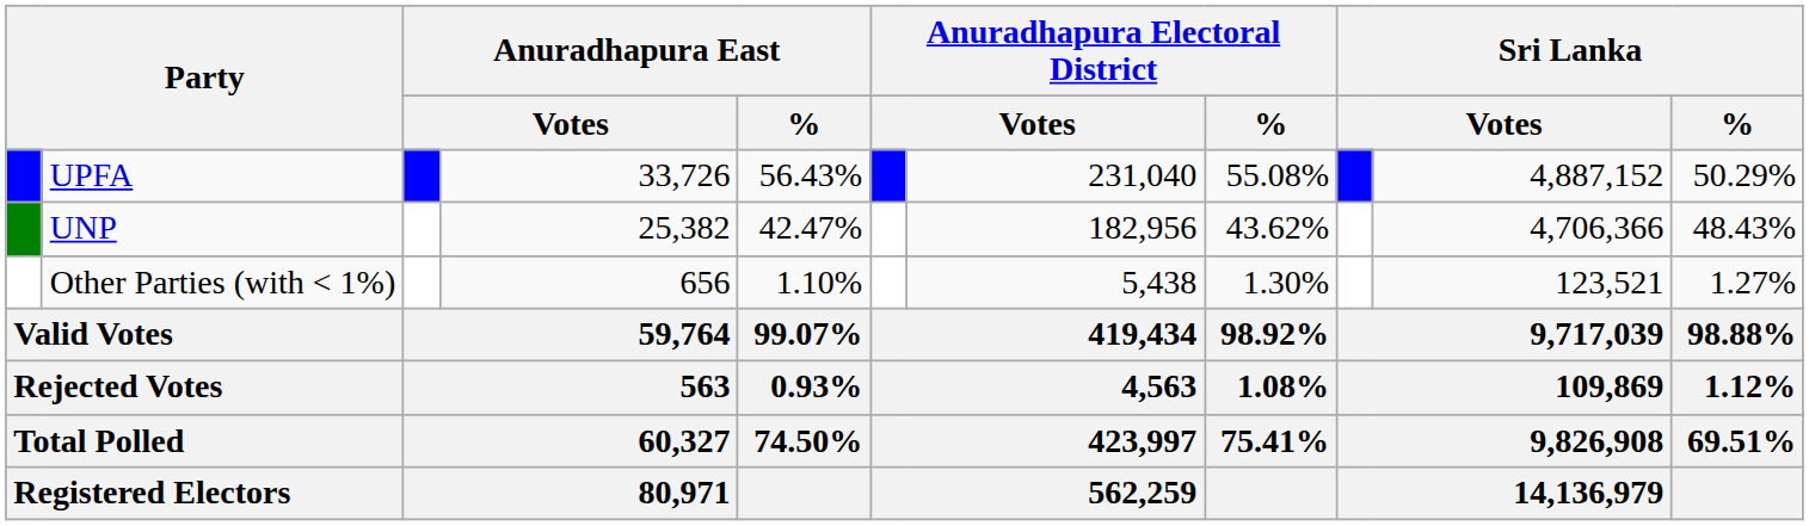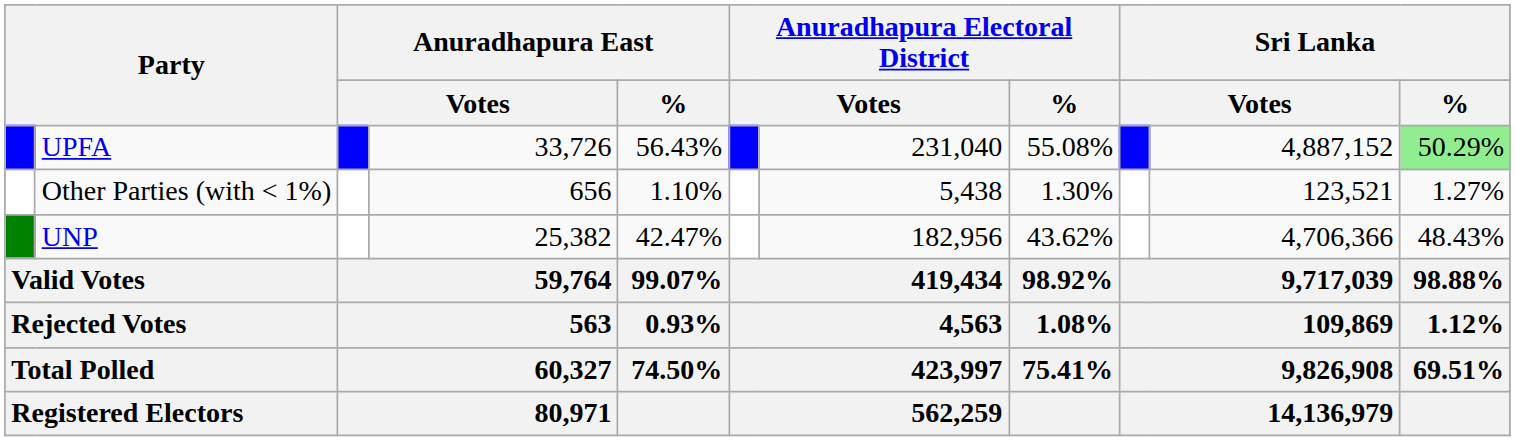 <table class="wikitable">
 <tr>
 <th colspan="2" width="144px"rowspan="2">Party</th>
 <th colspan="3" width="216px">Anuradhapura East</th>
 <th colspan="3" width="216px"><a href='#'>Anuradhapura Electoral District</a></th>
 <th colspan="3" width="216px">Sri Lanka</th>
 </tr>
 <tr>
 <th colspan="2" width="144px">Votes</th>
 <th>%</th>
 <th colspan="2" width="144px">Votes</th>
 <th>%</th>
 <th colspan="2" width="144px">Votes</th>
 <th>%</th>
 </tr>
 <tr>
 <td style="background-color:blue;" width="10px"></td>
 <td style="text-align:left;"><a href='#'>UPFA</a></td>
 <td style="background-color:blue;" width="10px"></td>
 <td style="text-align:right;">33,726</td>
 <td style="text-align:right;">56.43%</td>
 <td style="background-color:blue;" width="10px"></td>
 <td style="text-align:right;">231,040</td>
 <td style="text-align:right;">55.08%</td>
 <td style="background-color:blue;" width="10px"></td>
 <td style="text-align:right;">4,887,152</td>
-<td style="text-align:right;">50.29%</td>
+<td style="background: lightgreen; text-align:right;">50.29%</td>
+</tr>
+<tr>
+<td style="background-color:white;" width="10px"></td>
+<td style="text-align:left;">Other Parties (with < 1%)</td>
+<td style="background-color:white;" width="10px"></td>
+<td style="text-align:right;">656</td>
+<td style="text-align:right;">1.10%</td>
+<td style="background-color:white;" width="10px"></td>
+<td style="text-align:right;">5,438</td>
+<td style="text-align:right;">1.30%</td>
+<td style="background-color:white;" width="10px"></td>
+<td style="text-align:right;">123,521</td>
+<td style="text-align:right;">1.27%</td>
 </tr>
 <tr>
 <td style="background-color:green;" width="10px"></td>
 <td style="text-align:left;"><a href='#'>UNP</a></td>
 <td style="background-color:white;" width="10px"></td>
 <td style="text-align:right;">25,382</td>
 <td style="text-align:right;">42.47%</td>
 <td style="background-color:white;" width="10px"></td>
 <td style="text-align:right;">182,956</td>
 <td style="text-align:right;">43.62%</td>
 <td style="background-color:white;" width="10px"></td>
 <td style="text-align:right;">4,706,366</td>
 <td style="text-align:right;">48.43%</td>
-</tr>
-<tr>
-<td style="background-color:white;" width="10px"></td>
-<td style="text-align:left;">Other Parties (with < 1%)</td>
-<td style="background-color:white;" width="10px"></td>
-<td style="text-align:right;">656</td>
-<td style="text-align:right;">1.10%</td>
-<td style="background-color:white;" width="10px"></td>
-<td style="text-align:right;">5,438</td>
-<td style="text-align:right;">1.30%</td>
-<td style="background-color:white;" width="10px"></td>
-<td style="text-align:right;">123,521</td>
-<td style="text-align:right;">1.27%</td>
 </tr>
 <tr>
 <th colspan="2" width="144px"style="text-align:left;">Valid Votes</th>
 <th style="text-align:right;"colspan="2" width="144px">59,764</th>
 <th style="text-align:right;">99.07%</th>
 <th style="text-align:right;"colspan="2" width="144px">419,434</th>
 <th style="text-align:right;">98.92%</th>
 <th style="text-align:right;"colspan="2" width="144px">9,717,039</th>
 <th style="text-align:right;">98.88%</th>
 </tr>
 <tr>
 <th colspan="2" width="144px"style="text-align:left;">Rejected Votes</th>
 <th style="text-align:right;"colspan="2" width="144px">563</th>
 <th style="text-align:right;">0.93%</th>
 <th style="text-align:right;"colspan="2" width="144px">4,563</th>
 <th style="text-align:right;">1.08%</th>
 <th style="text-align:right;"colspan="2" width="144px">109,869</th>
 <th style="text-align:right;">1.12%</th>
 </tr>
 <tr>
 <th colspan="2" width="144px"style="text-align:left;">Total Polled</th>
 <th style="text-align:right;"colspan="2" width="144px">60,327</th>
 <th style="text-align:right;">74.50%</th>
 <th style="text-align:right;"colspan="2" width="144px">423,997</th>
 <th style="text-align:right;">75.41%</th>
 <th style="text-align:right;"colspan="2" width="144px">9,826,908</th>
 <th style="text-align:right;">69.51%</th>
 </tr>
 <tr>
 <th colspan="2" width="144px"style="text-align:left;">Registered Electors</th>
 <th style="text-align:right;"colspan="2" width="144px">80,971</th>
 <th></th>
 <th style="text-align:right;"colspan="2" width="144px">562,259</th>
 <th></th>
 <th style="text-align:right;"colspan="2" width="144px">14,136,979</th>
 <th></th>
 </tr>
 </table>
